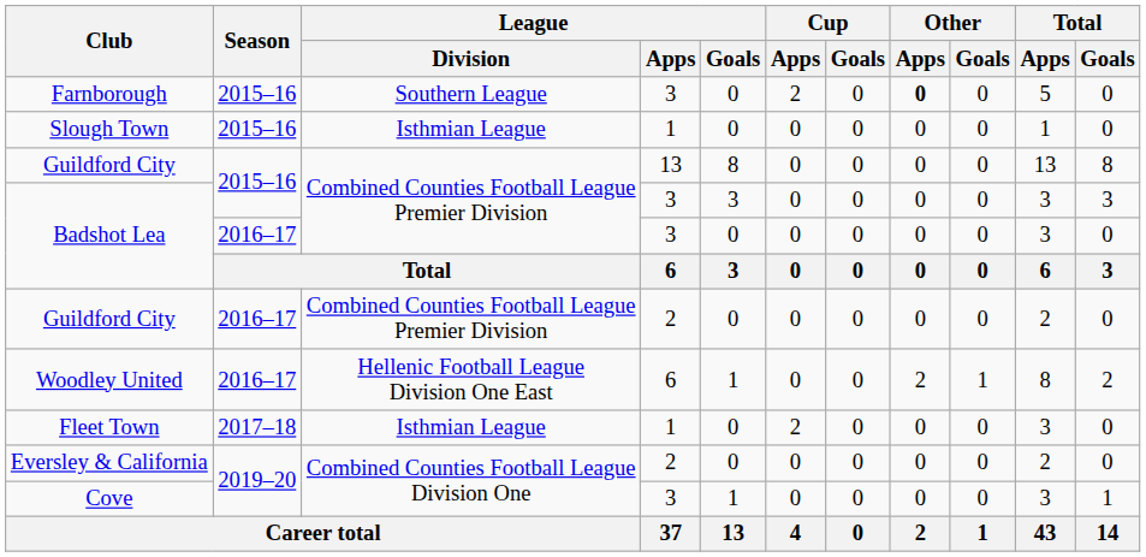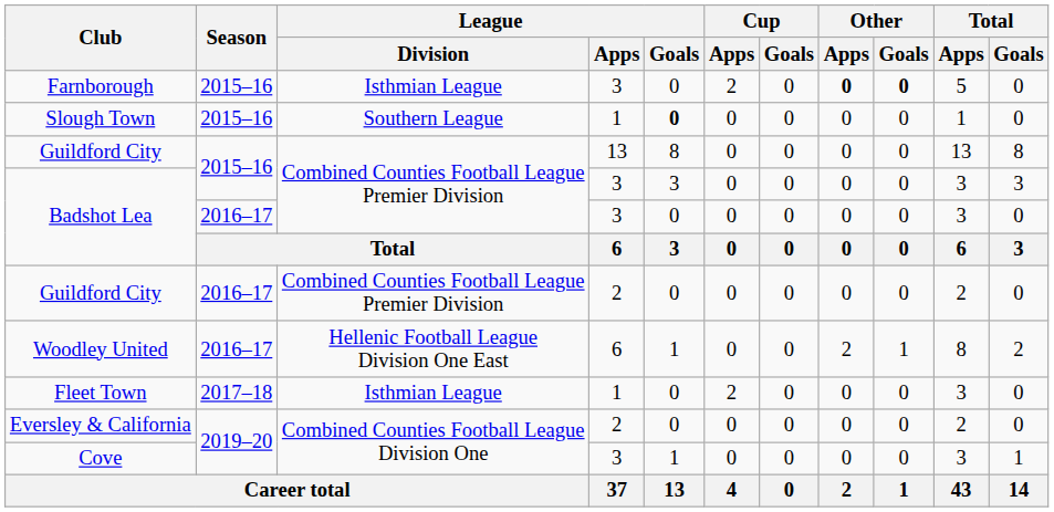 <table class=wikitable style=text-align:center>
 <tr>
 <th rowspan="2">Club</th>
 <th rowspan="2">Season</th>
 <th colspan="3">League</th>
 <th colspan="2">Cup</th>
 <th colspan="2">Other</th>
 <th colspan="2">Total</th>
 </tr>
 <tr>
 <th>Division</th>
 <th>Apps</th>
 <th>Goals</th>
 <th>Apps</th>
 <th>Goals</th>
 <th>Apps</th>
 <th>Goals</th>
 <th>Apps</th>
 <th>Goals</th>
 </tr>
 <tr>
 <td><a href='#'>Farnborough</a></td>
 <td><a href='#'>2015–16</a></td>
-<td><a href='#'>Southern League</a></td>
+<td><a href='#'>Isthmian League</a></td>
 <td>3</td>
 <td>0</td>
 <td>2</td>
 <td>0</td>
 <td><strong>0</strong></td>
-<td>0</td>
+<td><strong>0</strong></td>
 <td>5</td>
 <td>0</td>
 </tr>
 <tr>
 <td><a href='#'>Slough Town</a></td>
 <td><a href='#'>2015–16</a></td>
-<td><a href='#'>Isthmian League</a></td>
+<td><a href='#'>Southern League</a></td>
 <td>1</td>
-<td>0</td>
+<td><strong>0</strong></td>
 <td>0</td>
 <td>0</td>
 <td>0</td>
 <td>0</td>
 <td>1</td>
 <td>0</td>
 </tr>
 <tr>
 <td><a href='#'>Guildford City</a></td>
 <td rowspan="2"><a href='#'>2015–16</a></td>
 <td rowspan="3"><a href='#'>Combined Counties Football League</a><br>Premier Division</td>
 <td>13</td>
 <td>8</td>
 <td>0</td>
 <td>0</td>
 <td>0</td>
 <td>0</td>
 <td>13</td>
 <td>8</td>
 </tr>
 <tr>
 <td rowspan="3"><a href='#'>Badshot Lea</a></td>
 <td>3</td>
 <td>3</td>
 <td>0</td>
 <td>0</td>
 <td>0</td>
 <td>0</td>
 <td>3</td>
 <td>3</td>
 </tr>
 <tr>
 <td><a href='#'>2016–17</a></td>
 <td>3</td>
 <td>0</td>
 <td>0</td>
 <td>0</td>
 <td>0</td>
 <td>0</td>
 <td>3</td>
 <td>0</td>
 </tr>
 <tr>
 <th colspan="2"><strong>Total</strong></th>
 <th>6</th>
 <th>3</th>
 <th>0</th>
 <th>0</th>
 <th>0</th>
 <th>0</th>
 <th>6</th>
 <th>3</th>
 </tr>
 <tr>
 <td><a href='#'>Guildford City</a></td>
 <td><a href='#'>2016–17</a></td>
 <td><a href='#'>Combined Counties Football League</a><br>Premier Division</td>
 <td>2</td>
 <td>0</td>
 <td>0</td>
 <td>0</td>
 <td>0</td>
 <td>0</td>
 <td>2</td>
 <td>0</td>
 </tr>
 <tr>
 <td><a href='#'>Woodley United</a></td>
 <td><a href='#'>2016–17</a></td>
 <td><a href='#'>Hellenic Football League</a><br>Division One East</td>
 <td>6</td>
 <td>1</td>
 <td>0</td>
 <td>0</td>
 <td>2</td>
 <td>1</td>
 <td>8</td>
 <td>2</td>
 </tr>
 <tr>
 <td><a href='#'>Fleet Town</a></td>
 <td><a href='#'>2017–18</a></td>
 <td><a href='#'>Isthmian League</a></td>
 <td>1</td>
 <td>0</td>
 <td>2</td>
 <td>0</td>
 <td>0</td>
 <td>0</td>
 <td>3</td>
 <td>0</td>
 </tr>
 <tr>
 <td><a href='#'>Eversley & California</a></td>
 <td rowspan="2"><a href='#'>2019–20</a></td>
 <td rowspan="2"><a href='#'>Combined Counties Football League</a><br>Division One</td>
 <td>2</td>
 <td>0</td>
 <td>0</td>
 <td>0</td>
 <td>0</td>
 <td>0</td>
 <td>2</td>
 <td>0</td>
 </tr>
 <tr>
 <td><a href='#'>Cove</a></td>
 <td>3</td>
 <td>1</td>
 <td>0</td>
 <td>0</td>
 <td>0</td>
 <td>0</td>
 <td>3</td>
 <td>1</td>
 </tr>
 <tr>
 <th colspan="3"><strong>Career total</strong></th>
 <th>37</th>
 <th>13</th>
 <th>4</th>
 <th>0</th>
 <th>2</th>
 <th>1</th>
 <th>43</th>
 <th>14</th>
 </tr>
 </table>
